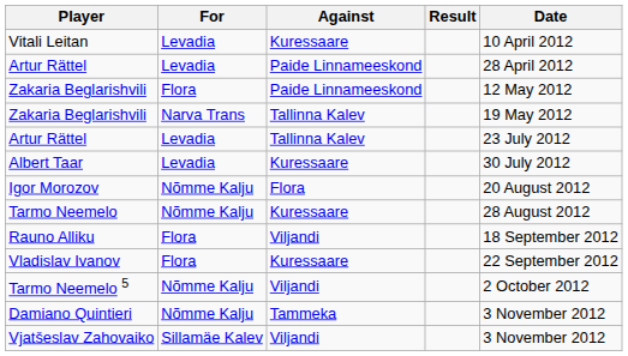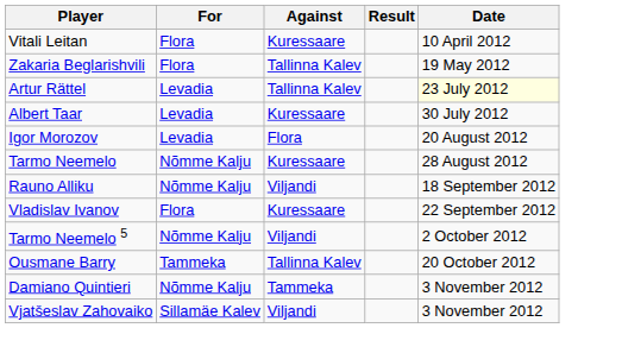 <table class="wikitable sortable">
 <tr>
 <th>Player</th>
 <th>For</th>
 <th>Against</th>
 <th style="text-align:center">Result</th>
 <th>Date</th>
 </tr>
 <tr>
 <td> Vitali Leitan</td>
-<td><a href='#'>Levadia</a></td>
+<td><a href='#'>Flora</a></td>
 <td><a href='#'>Kuressaare</a></td>
 <td style="text-align:center;"></td>
 <td>10 April 2012</td>
 </tr>
 <tr>
-<td> <a href='#'>Artur Rättel</a></td>
-<td><a href='#'>Levadia</a></td>
-<td><a href='#'>Paide Linnameeskond</a></td>
-<td style="text-align:center;"></td>
-<td>28 April 2012</td>
-</tr>
-<tr>
 <td> <a href='#'>Zakaria Beglarishvili</a></td>
 <td><a href='#'>Flora</a></td>
-<td><a href='#'>Paide Linnameeskond</a></td>
-<td style="text-align:center;"></td>
-<td>12 May 2012</td>
-</tr>
-<tr>
-<td> <a href='#'>Zakaria Beglarishvili</a></td>
-<td><a href='#'>Narva Trans</a></td>
 <td><a href='#'>Tallinna Kalev</a></td>
 <td style="text-align:center;"></td>
 <td>19 May 2012</td>
 </tr>
 <tr>
 <td> <a href='#'>Artur Rättel</a></td>
 <td><a href='#'>Levadia</a></td>
 <td><a href='#'>Tallinna Kalev</a></td>
 <td style="text-align:center;"></td>
-<td>23 July 2012</td>
+<td style="background: lightyellow;">23 July 2012</td>
 </tr>
 <tr>
 <td> <a href='#'>Albert Taar</a></td>
 <td><a href='#'>Levadia</a></td>
 <td><a href='#'>Kuressaare</a></td>
 <td style="text-align:center;"></td>
 <td>30 July 2012</td>
 </tr>
 <tr>
 <td> <a href='#'>Igor Morozov</a></td>
-<td><a href='#'>Nõmme Kalju</a></td>
+<td><a href='#'>Levadia</a></td>
 <td><a href='#'>Flora</a></td>
 <td style="text-align:center;"></td>
 <td>20 August 2012</td>
 </tr>
 <tr>
 <td> <a href='#'>Tarmo Neemelo</a></td>
 <td><a href='#'>Nõmme Kalju</a></td>
 <td><a href='#'>Kuressaare</a></td>
 <td style="text-align:center;"></td>
 <td>28 August 2012</td>
 </tr>
 <tr>
 <td> <a href='#'>Rauno Alliku</a></td>
-<td><a href='#'>Flora</a></td>
+<td><a href='#'>Nõmme Kalju</a></td>
 <td><a href='#'>Viljandi</a></td>
 <td style="text-align:center;"></td>
 <td>18 September 2012</td>
 </tr>
 <tr>
 <td> <a href='#'>Vladislav Ivanov</a></td>
 <td><a href='#'>Flora</a></td>
 <td><a href='#'>Kuressaare</a></td>
 <td style="text-align:center;"></td>
 <td>22 September 2012</td>
 </tr>
 <tr>
 <td> <a href='#'>Tarmo Neemelo</a> <sup>5</sup></td>
 <td><a href='#'>Nõmme Kalju</a></td>
 <td><a href='#'>Viljandi</a></td>
 <td style="text-align:center;"></td>
 <td>2 October 2012</td>
 </tr>
 <tr>
+<td> <a href='#'>Ousmane Barry</a></td>
+<td><a href='#'>Tammeka</a></td>
+<td><a href='#'>Tallinna Kalev</a></td>
+<td style="text-align:center;"></td>
+<td>20 October 2012</td>
+</tr>
+<tr>
 <td> <a href='#'>Damiano Quintieri</a></td>
 <td><a href='#'>Nõmme Kalju</a></td>
 <td><a href='#'>Tammeka</a></td>
 <td style="text-align:center;"></td>
 <td>3 November 2012</td>
 </tr>
 <tr>
 <td> <a href='#'>Vjatšeslav Zahovaiko</a></td>
 <td><a href='#'>Sillamäe Kalev</a></td>
 <td><a href='#'>Viljandi</a></td>
 <td style="text-align:center;"></td>
 <td>3 November 2012</td>
 </tr>
 </table>
